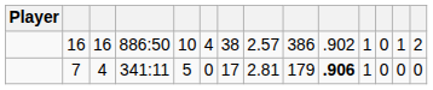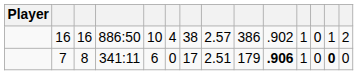 <table class="wikitable sortable" style="text-align:center;">
 <tr>
 <th>Player</th>
 <th></th>
 <th></th>
 <th></th>
 <th></th>
 <th></th>
 <th></th>
 <th></th>
 <th></th>
 <th></th>
 <th></th>
 <th></th>
 <th></th>
 <th></th>
 </tr>
 <tr>
 <td></td>
 <td>16</td>
 <td>16</td>
 <td>886:50</td>
 <td>10</td>
 <td>4</td>
 <td>38</td>
 <td>2.57</td>
 <td>386</td>
 <td>.902</td>
 <td>1</td>
 <td>0</td>
 <td>1</td>
 <td>2</td>
 </tr>
 <tr>
 <td></td>
 <td>7</td>
-<td>4</td>
+<td>8</td>
 <td>341:11</td>
-<td>5</td>
+<td>6</td>
 <td>0</td>
 <td>17</td>
-<td>2.81</td>
+<td>2.51</td>
 <td>179</td>
 <td><strong>.906</strong></td>
 <td>1</td>
 <td>0</td>
-<td>0</td>
+<td><strong>0</strong></td>
 <td>0</td>
 </tr>
 </table>
